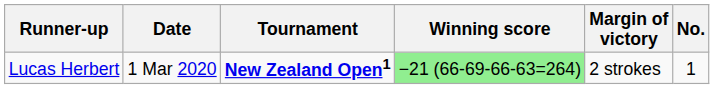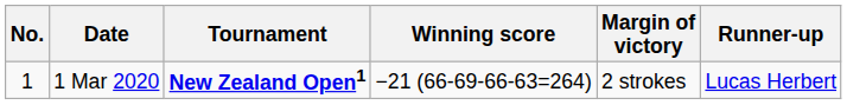 <table class="wikitable" style="font-size:95%;">
 <tr>
-<th>Runner-up</th>
+<th>No.</th>
 <th>Date</th>
 <th>Tournament</th>
 <th>Winning score</th>
 <th>Margin of<br>victory</th>
-<th>No.</th>
+<th>Runner-up</th>
 </tr>
 <tr>
-<td> <a href='#'>Lucas Herbert</a></td>
+<td align=center>1</td>
 <td align=right>1 Mar <a href='#'>2020</a></td>
 <td><strong><a href='#'>New Zealand Open</a><sup>1</sup></strong></td>
-<td style="background: lightgreen;">−21 (66-69-66-63=264)</td>
+<td>−21 (66-69-66-63=264)</td>
 <td>2 strokes</td>
-<td align=center>1</td>
+<td> <a href='#'>Lucas Herbert</a></td>
 </tr>
 </table>
